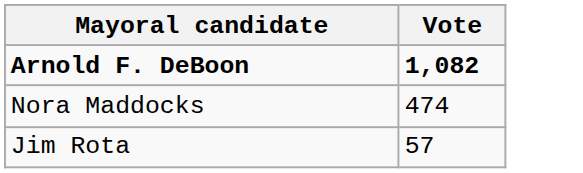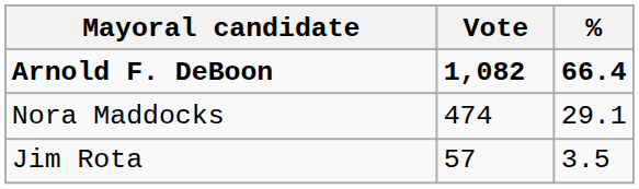 <table class="wikitable">
 <tr>
 <th width="200px">Mayoral candidate</th>
 <th width="50px">Vote</th>
+<th width="30px">%</th>
 </tr>
 <tr>
 <td><strong>Arnold F. DeBoon</strong> </td>
 <td><strong>1,082</strong></td>
+<td><strong>66.4</strong></td>
 </tr>
 <tr>
 <td>Nora Maddocks</td>
 <td>474</td>
+<td>29.1</td>
 </tr>
 <tr>
 <td>Jim Rota</td>
 <td>57</td>
+<td>3.5</td>
 </tr>
 </table>
